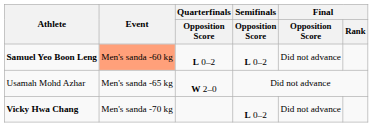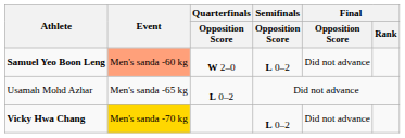 <table class=wikitable style="font-size:90%; text-align:center">
 <tr>
 <th rowspan="2">Athlete</th>
 <th rowspan="2">Event</th>
 <th>Quarterfinals</th>
 <th>Semifinals</th>
 <th colspan="2">Final</th>
 </tr>
 <tr style="font-size:95%", align="center">
 <th>Opposition<br>Score</th>
 <th>Opposition<br>Score</th>
 <th>Opposition<br>Score</th>
 <th>Rank</th>
 </tr>
 <tr align="center">
 <td align=left><strong>Samuel Yeo Boon Leng</strong></td>
 <td align=left style="background: lightsalmon;">Men's sanda -60 kg</td>
-<td><br><strong>L</strong> 0–2</td>
+<td><br><strong>W</strong> 2–0</td>
 <td><br><strong>L</strong> 0–2</td>
 <td>Did not advance</td>
 <td></td>
 </tr>
 <tr align="center">
 <td align=left>Usamah Mohd Azhar</td>
 <td align=left>Men's sanda -65 kg</td>
-<td><br><strong>W</strong> 2–0</td>
+<td><br><strong>L</strong> 0–2</td>
 <td colspan=3>Did not advance</td>
 </tr>
 <tr align="center">
 <td align=left><strong>Vicky Hwa Chang</strong></td>
-<td align=left>Men's sanda -70 kg</td>
+<td align=left style="background: gold;">Men's sanda -70 kg</td>
 <td></td>
 <td><br><strong>L</strong> 0–2</td>
 <td>Did not advance</td>
 <td></td>
 </tr>
 </table>
